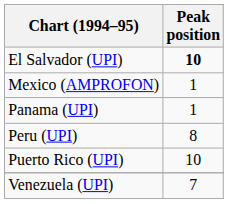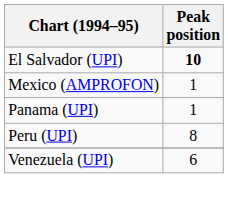 <table class="wikitable sortable">
 <tr>
 <th>Chart (1994–95)</th>
 <th>Peak<br>position</th>
 </tr>
 <tr>
 <td>El Salvador (<a href='#'>UPI</a>)</td>
 <td align="center"><strong>10</strong></td>
 </tr>
 <tr>
 <td>Mexico (<a href='#'>AMPROFON</a>)</td>
 <td align="center">1</td>
 </tr>
 <tr>
 <td>Panama (<a href='#'>UPI</a>)</td>
 <td align="center">1</td>
 </tr>
 <tr>
 <td>Peru (<a href='#'>UPI</a>)</td>
 <td align="center">8</td>
 </tr>
 <tr>
-<td>Puerto Rico (<a href='#'>UPI</a>)</td>
-<td align="center">10</td>
-</tr>
-<tr>
 </tr>
 <tr>
 </tr>
 <tr>
 <td>Venezuela (<a href='#'>UPI</a>)</td>
-<td align="center">7</td>
+<td align="center">6</td>
 </tr>
 </table>
